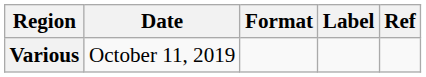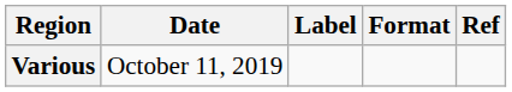 <table class="wikitable plainrowheaders">
 <tr>
 <th>Region</th>
 <th>Date</th>
+<th>Label</th>
 <th>Format</th>
-<th>Label</th>
 <th>Ref</th>
 </tr>
 <tr>
 <th scope="row">Various</th>
 <td>October 11, 2019</td>
 <td></td>
 <td></td>
 <td style="text-align:center;"></td>
 </tr>
 </table>
